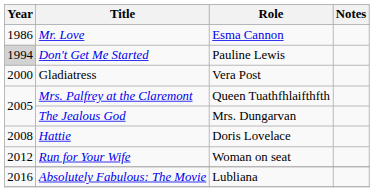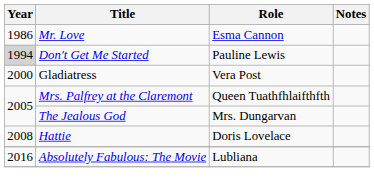 <table class="wikitable">
 <tr style="background:#b0c4de; text-align:center;">
 <th>Year</th>
 <th>Title</th>
 <th>Role</th>
 <th>Notes</th>
 </tr>
 <tr>
 <td>1986</td>
 <td><em><a href='#'>Mr. Love</a></em></td>
 <td><a href='#'>Esma Cannon</a></td>
 <td></td>
 </tr>
 <tr>
 <td style="background: lightgrey;">1994</td>
 <td><em><a href='#'>Don't Get Me Started</a></em></td>
 <td>Pauline Lewis</td>
 <td></td>
 </tr>
 <tr>
 <td>2000</td>
 <td>Gladiatress</td>
 <td>Vera Post</td>
 <td></td>
 </tr>
 <tr>
 <td rowspan=2>2005</td>
 <td><em><a href='#'>Mrs. Palfrey at the Claremont</a></em></td>
 <td>Queen Tuathfhlaifthfth</td>
 <td></td>
 </tr>
 <tr>
 <td><em><a href='#'>The Jealous God</a></em></td>
 <td>Mrs. Dungarvan</td>
 <td></td>
 </tr>
 <tr>
 <td>2008</td>
 <td><em><a href='#'>Hattie</a></em></td>
 <td>Doris Lovelace</td>
 <td></td>
 </tr>
 <tr>
-<td>2012</td>
-<td><em><a href='#'>Run for Your Wife</a></em></td>
-<td>Woman on seat</td>
-<td></td>
-</tr>
-<tr>
 </tr>
 <tr>
 <td>2016</td>
 <td><em><a href='#'>Absolutely Fabulous: The Movie</a></em></td>
 <td>Lubliana</td>
 <td></td>
 </tr>
 <tr>
 </tr>
 </table>
